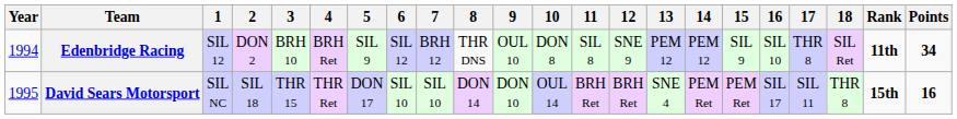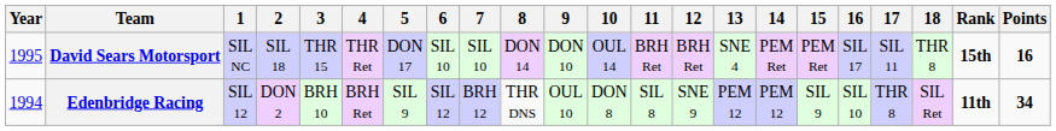 <table class="wikitable" style="text-align:center; font-size:95%">
 <tr>
 <th>Year</th>
 <th>Team</th>
 <th>1</th>
 <th>2</th>
 <th>3</th>
 <th>4</th>
 <th>5</th>
 <th>6</th>
 <th>7</th>
 <th>8</th>
 <th>9</th>
 <th>10</th>
 <th>11</th>
 <th>12</th>
 <th>13</th>
 <th>14</th>
 <th>15</th>
 <th>16</th>
 <th>17</th>
 <th>18</th>
 <th>Rank</th>
 <th>Points</th>
 </tr>
 <tr>
+<td><a href='#'>1995</a></td>
+<th><a href='#'>David Sears Motorsport</a></th>
+<td style="background:#CFCFFF;">SIL <br><small>NC</small></td>
+<td style="background:#CFCFFF;">SIL<br><small>18</small></td>
+<td style="background:#CFCFFF;">THR<br><small>15</small></td>
+<td style="background:#EFCFFF;">THR<br><small>Ret</small></td>
+<td style="background:#CFCFFF;">DON<br><small>17</small></td>
+<td style="background:#DFFFDF;">SIL<br><small>10</small></td>
+<td style="background:#DFFFDF;">SIL<br><small>10</small></td>
+<td style="background:#EFCFFF;">DON<br><small>14</small></td>
+<td style="background:#DFFFDF;">DON<br><small>10</small></td>
+<td style="background:#CFCFFF;">OUL<br><small>14</small></td>
+<td style="background:#EFCFFF;">BRH<br><small>Ret</small></td>
+<td style="background:#EFCFFF;">BRH<br><small>Ret</small></td>
+<td style="background:#DFFFDF;">SNE<br><small>4</small></td>
+<td style="background:#EFCFFF;">PEM<br><small>Ret</small></td>
+<td style="background:#EFCFFF;">PEM<br><small>Ret</small></td>
+<td style="background:#CFCFFF;">SIL<br><small>17</small></td>
+<td style="background:#CFCFFF;">SIL<br><small>11</small></td>
+<td style="background:#DFFFDF;">THR<br><small>8</small></td>
+<td style="background:#CFCFF;"><strong>15th</strong></td>
+<td style="background:#CFCFF;"><strong>16</strong></td>
+</tr>
+<tr>
 <td><a href='#'>1994</a></td>
 <th><a href='#'>Edenbridge Racing</a></th>
 <td style="background:#CFCFFF;">SIL <br><small>12</small></td>
 <td style="background:#EFCFFF;">DON<br><small>2</small></td>
 <td style="background:#DFFFDF;">BRH<br><small>10</small></td>
 <td style="background:#EFCFFF;">BRH<br><small>Ret</small></td>
 <td style="background:#DFFFDF;">SIL<br><small>9</small></td>
 <td style="background:#CFCFFF;">SIL<br><small>12</small></td>
 <td style="background:#CFCFFF;">BRH<br><small>12</small></td>
 <td style="background:#CFCFF;">THR<br><small>DNS</small></td>
 <td style="background:#DFFFDF;">OUL<br><small>10</small></td>
 <td style="background:#DFFFDF;">DON<br><small>8</small></td>
 <td style="background:#DFFFDF;">SIL<br><small>8</small></td>
 <td style="background:#DFFFDF;">SNE<br><small>9</small></td>
 <td style="background:#CFCFFF;">PEM<br><small>12</small></td>
 <td style="background:#CFCFFF;">PEM<br><small>12</small></td>
 <td style="background:#DFFFDF;">SIL<br><small>9</small></td>
 <td style="background:#DFFFDF;">SIL<br><small>10</small></td>
 <td style="background:#CFCFFF;">THR<br><small>8</small></td>
 <td style="background:#EFCFFF;">SIL<br><small>Ret</small></td>
 <td style="background:#CFCFF;"><strong>11th</strong></td>
 <td style="background:#CFCFF;"><strong>34</strong></td>
 </tr>
-<tr>
-<td><a href='#'>1995</a></td>
-<th><a href='#'>David Sears Motorsport</a></th>
-<td style="background:#CFCFFF;">SIL <br><small>NC</small></td>
-<td style="background:#CFCFFF;">SIL<br><small>18</small></td>
-<td style="background:#CFCFFF;">THR<br><small>15</small></td>
-<td style="background:#EFCFFF;">THR<br><small>Ret</small></td>
-<td style="background:#CFCFFF;">DON<br><small>17</small></td>
-<td style="background:#DFFFDF;">SIL<br><small>10</small></td>
-<td style="background:#DFFFDF;">SIL<br><small>10</small></td>
-<td style="background:#EFCFFF;">DON<br><small>14</small></td>
-<td style="background:#DFFFDF;">DON<br><small>10</small></td>
-<td style="background:#CFCFFF;">OUL<br><small>14</small></td>
-<td style="background:#EFCFFF;">BRH<br><small>Ret</small></td>
-<td style="background:#EFCFFF;">BRH<br><small>Ret</small></td>
-<td style="background:#DFFFDF;">SNE<br><small>4</small></td>
-<td style="background:#EFCFFF;">PEM<br><small>Ret</small></td>
-<td style="background:#EFCFFF;">PEM<br><small>Ret</small></td>
-<td style="background:#CFCFFF;">SIL<br><small>17</small></td>
-<td style="background:#CFCFFF;">SIL<br><small>11</small></td>
-<td style="background:#DFFFDF;">THR<br><small>8</small></td>
-<td style="background:#CFCFF;"><strong>15th</strong></td>
-<td style="background:#CFCFF;"><strong>16</strong></td>
-</tr>
 </table>
